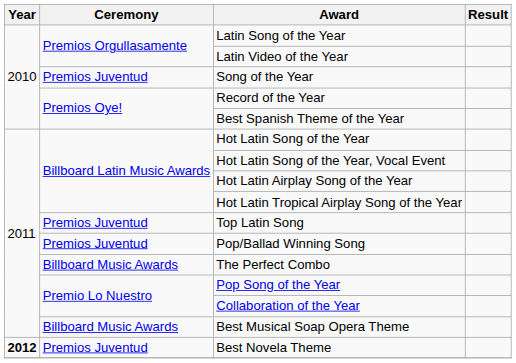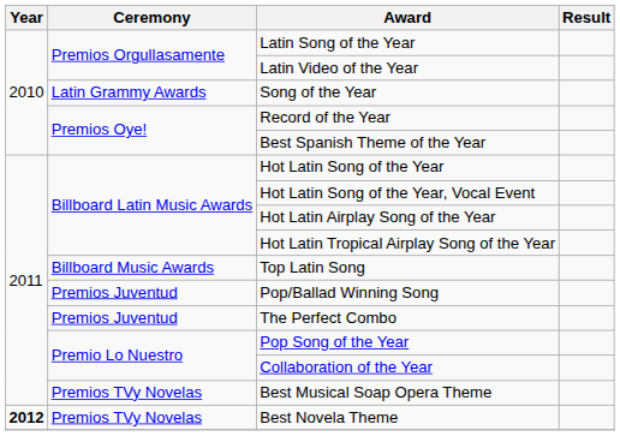 <table class="wikitable">
 <tr>
 <th>Year</th>
 <th>Ceremony</th>
 <th>Award</th>
 <th>Result</th>
 </tr>
 <tr>
 <td rowspan=5>2010</td>
 <td rowspan=2><a href='#'>Premios Orgullasamente</a></td>
 <td>Latin Song of the Year</td>
 <td></td>
 </tr>
 <tr>
 <td>Latin Video of the Year</td>
 <td></td>
 </tr>
 <tr>
-<td><a href='#'>Premios Juventud</a></td>
+<td><a href='#'>Latin Grammy Awards</a></td>
 <td>Song of the Year</td>
 <td></td>
 </tr>
 <tr>
 <td rowspan=2><a href='#'>Premios Oye!</a></td>
 <td>Record of the Year</td>
 <td></td>
 </tr>
 <tr>
 <td>Best Spanish Theme of the Year</td>
 <td></td>
 </tr>
 <tr>
 <td rowspan=10>2011</td>
 <td rowspan=4><a href='#'>Billboard Latin Music Awards</a></td>
 <td>Hot Latin Song of the Year</td>
 <td></td>
 </tr>
 <tr>
 <td>Hot Latin Song of the Year, Vocal Event</td>
 <td></td>
 </tr>
 <tr>
 <td>Hot Latin Airplay Song of the Year</td>
 <td></td>
 </tr>
 <tr>
 <td>Hot Latin Tropical Airplay Song of the Year</td>
 <td></td>
 </tr>
 <tr>
-<td><a href='#'>Premios Juventud</a></td>
+<td><a href='#'>Billboard Music Awards</a></td>
 <td>Top Latin Song</td>
 <td></td>
 </tr>
 <tr>
 <td><a href='#'>Premios Juventud</a></td>
 <td>Pop/Ballad Winning Song</td>
 <td></td>
 </tr>
 <tr>
-<td><a href='#'>Billboard Music Awards</a></td>
+<td><a href='#'>Premios Juventud</a></td>
 <td>The Perfect Combo</td>
 <td></td>
 </tr>
 <tr>
 <td rowspan=2><a href='#'>Premio Lo Nuestro</a></td>
 <td><a href='#'>Pop Song of the Year</a></td>
 <td></td>
 </tr>
 <tr>
 <td><a href='#'>Collaboration of the Year</a></td>
 <td></td>
 </tr>
 <tr>
-<td><a href='#'>Billboard Music Awards</a></td>
+<td><a href='#'>Premios TVy Novelas</a></td>
 <td>Best Musical Soap Opera Theme</td>
 <td></td>
 </tr>
 <tr>
 <td><strong>2012</strong></td>
-<td><a href='#'>Premios Juventud</a></td>
+<td><a href='#'>Premios TVy Novelas</a></td>
 <td>Best Novela Theme</td>
 <td></td>
 </tr>
 <tr>
 </tr>
 </table>
